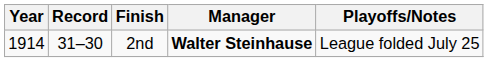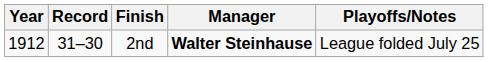 <table class="wikitable" style="text-align:center">
 <tr>
 <th>Year</th>
 <th>Record</th>
 <th>Finish</th>
 <th>Manager</th>
 <th>Playoffs/Notes</th>
 </tr>
 <tr>
-<td>1914</td>
+<td>1912</td>
 <td>31–30</td>
 <td>2nd</td>
 <td><strong>Walter Steinhause</strong></td>
 <td>League folded July 25</td>
 </tr>
 <tr>
 </tr>
 </table>
